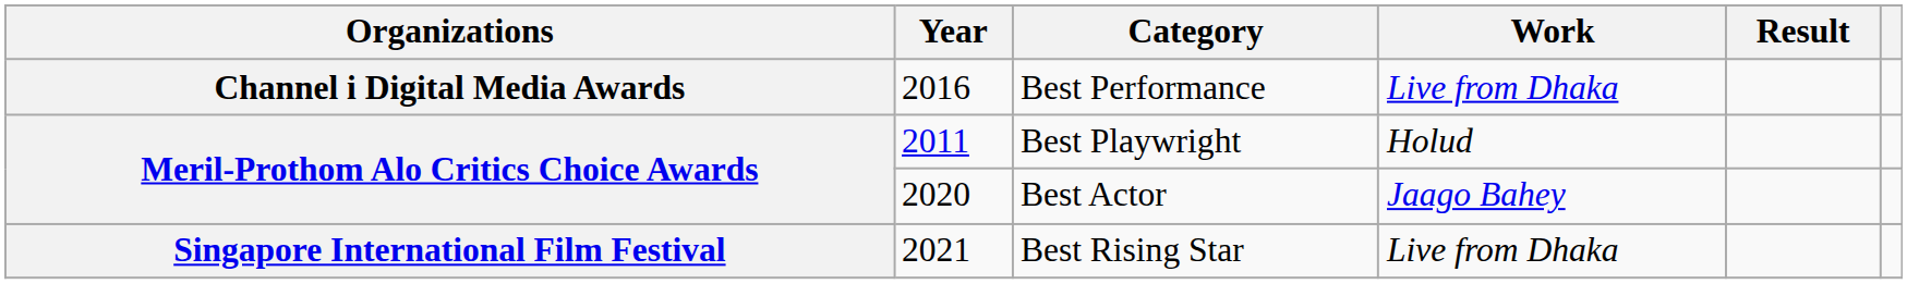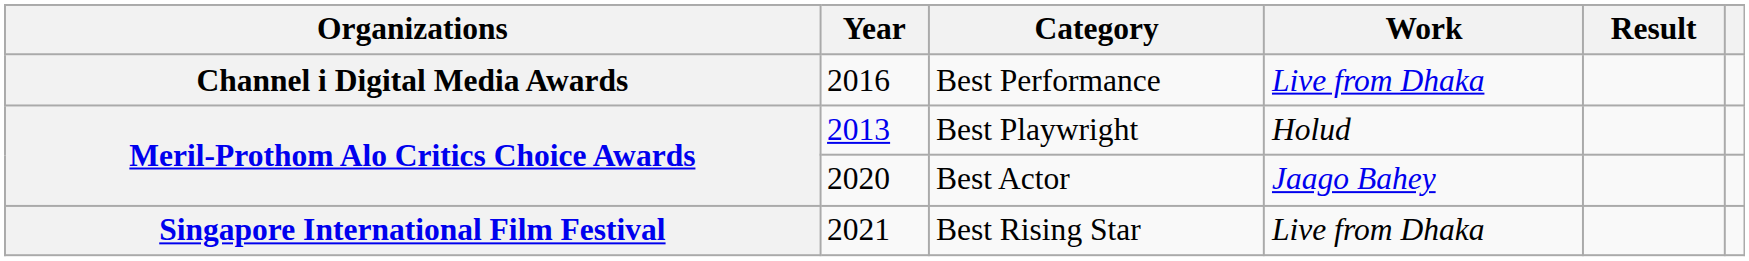 <table class= "wikitable plainrowheaders sortable" style="width:100%;">
 <tr>
 <th scope="col">Organizations</th>
 <th scope="col">Year</th>
 <th scope="col">Category</th>
 <th scope="col">Work</th>
 <th scope="col">Result</th>
 <th scope="col" class="unsortable"></th>
 </tr>
 <tr>
 <th scope="row">Channel i Digital Media Awards</th>
 <td>2016</td>
 <td>Best Performance</td>
 <td><em><a href='#'>Live from Dhaka</a></em></td>
 <td></td>
 <td style= "text-align:center;"></td>
 </tr>
 <tr>
 <th scope="row" rowspan="2"><a href='#'>Meril-Prothom Alo Critics Choice Awards</a></th>
-<td scope="row"><a href='#'>2011</a></td>
+<td scope="row"><a href='#'>2013</a></td>
 <td>Best Playwright</td>
 <td><em>Holud</em></td>
 <td></td>
 <td style= "text-align:center;"></td>
 </tr>
 <tr>
 <td scope="row">2020</td>
 <td>Best Actor</td>
 <td><em><a href='#'>Jaago Bahey</a></em></td>
 <td></td>
 <td style= "text-align:center;"></td>
 </tr>
 <tr>
 <th scope="row"><a href='#'>Singapore International Film Festival</a></th>
 <td>2021</td>
 <td>Best Rising Star</td>
 <td><em>Live from Dhaka</em></td>
 <td></td>
 <td style= "text-align:center;"></td>
 </tr>
 </table>
